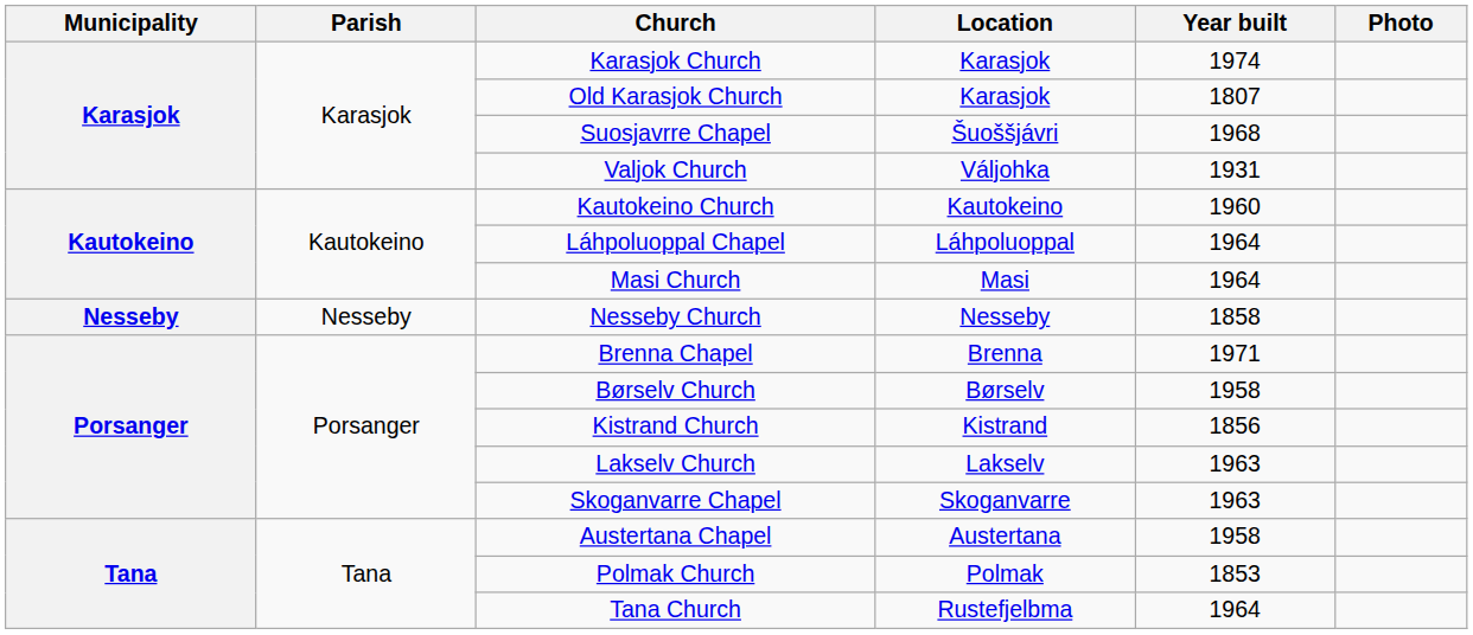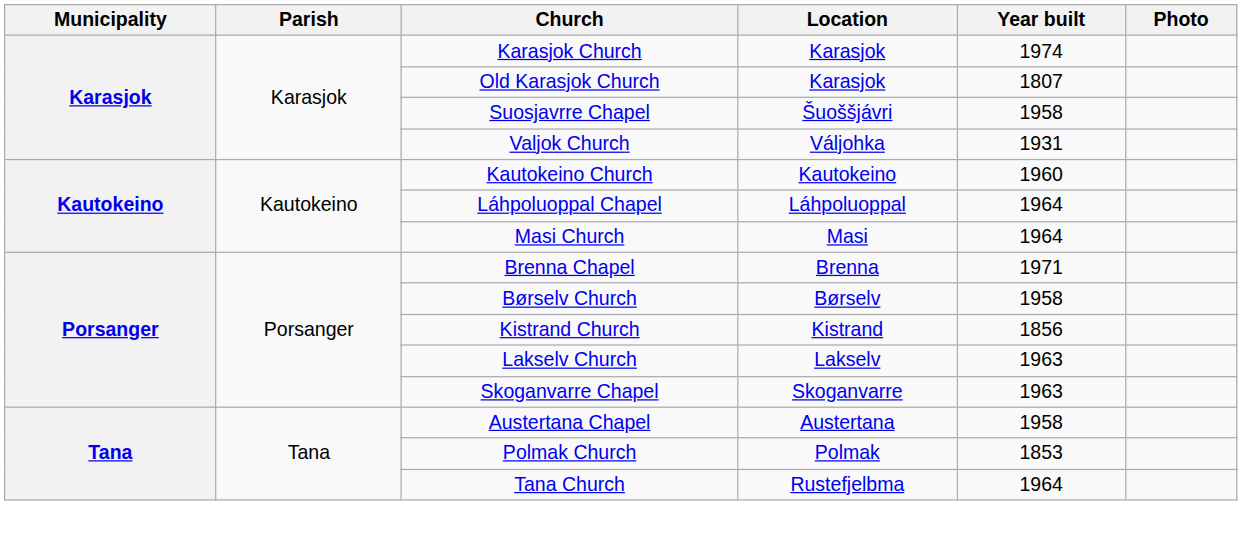 <table class="wikitable" style="text-align: center; width: 80%;">
 <tr>
 <th>Municipality</th>
 <th>Parish </th>
 <th>Church</th>
 <th>Location</th>
 <th>Year built</th>
 <th>Photo</th>
 </tr>
 <tr>
 <th rowspan="4"><a href='#'>Karasjok</a></th>
 <td rowspan="4">Karasjok</td>
 <td><a href='#'>Karasjok Church</a></td>
 <td><a href='#'>Karasjok</a></td>
 <td>1974</td>
 <td></td>
 </tr>
 <tr>
 <td><a href='#'>Old Karasjok Church</a></td>
 <td><a href='#'>Karasjok</a></td>
 <td>1807</td>
 <td></td>
 </tr>
 <tr>
 <td><a href='#'>Suosjavrre Chapel</a></td>
 <td><a href='#'>Šuoššjávri</a></td>
-<td>1968</td>
+<td>1958</td>
 <td></td>
 </tr>
 <tr>
 <td><a href='#'>Valjok Church</a></td>
 <td><a href='#'>Váljohka</a></td>
 <td>1931</td>
 <td></td>
 </tr>
 <tr>
 <th rowspan="3"><a href='#'>Kautokeino</a></th>
 <td rowspan="3">Kautokeino</td>
 <td><a href='#'>Kautokeino Church</a></td>
 <td><a href='#'>Kautokeino</a></td>
 <td>1960</td>
 <td></td>
 </tr>
 <tr>
 <td><a href='#'>Láhpoluoppal Chapel</a></td>
 <td><a href='#'>Láhpoluoppal</a></td>
 <td>1964</td>
 <td></td>
 </tr>
 <tr>
 <td><a href='#'>Masi Church</a></td>
 <td><a href='#'>Masi</a></td>
 <td>1964</td>
-<td></td>
-</tr>
-<tr>
-<th rowspan="1"><a href='#'>Nesseby</a></th>
-<td>Nesseby</td>
-<td><a href='#'>Nesseby Church</a></td>
-<td><a href='#'>Nesseby</a></td>
-<td>1858</td>
 <td></td>
 </tr>
 <tr>
 <th rowspan="5"><a href='#'>Porsanger</a></th>
 <td rowspan="5">Porsanger</td>
 <td><a href='#'>Brenna Chapel</a></td>
 <td><a href='#'>Brenna</a></td>
 <td>1971</td>
 <td></td>
 </tr>
 <tr>
 <td><a href='#'>Børselv Church</a></td>
 <td><a href='#'>Børselv</a></td>
 <td>1958</td>
 <td></td>
 </tr>
 <tr>
 <td><a href='#'>Kistrand Church</a></td>
 <td><a href='#'>Kistrand</a></td>
 <td>1856</td>
 <td></td>
 </tr>
 <tr>
 <td><a href='#'>Lakselv Church</a></td>
 <td><a href='#'>Lakselv</a></td>
 <td>1963</td>
 <td></td>
 </tr>
 <tr>
 <td><a href='#'>Skoganvarre Chapel</a></td>
 <td><a href='#'>Skoganvarre</a></td>
 <td>1963</td>
 <td></td>
 </tr>
 <tr>
 <th rowspan="3"><a href='#'>Tana</a></th>
 <td rowspan="3">Tana</td>
 <td><a href='#'>Austertana Chapel</a></td>
 <td><a href='#'>Austertana</a></td>
 <td>1958</td>
 <td></td>
 </tr>
 <tr>
 <td><a href='#'>Polmak Church</a></td>
 <td><a href='#'>Polmak</a></td>
 <td>1853</td>
 <td></td>
 </tr>
 <tr>
 <td><a href='#'>Tana Church</a></td>
 <td><a href='#'>Rustefjelbma</a></td>
 <td>1964</td>
 <td></td>
 </tr>
 </table>
